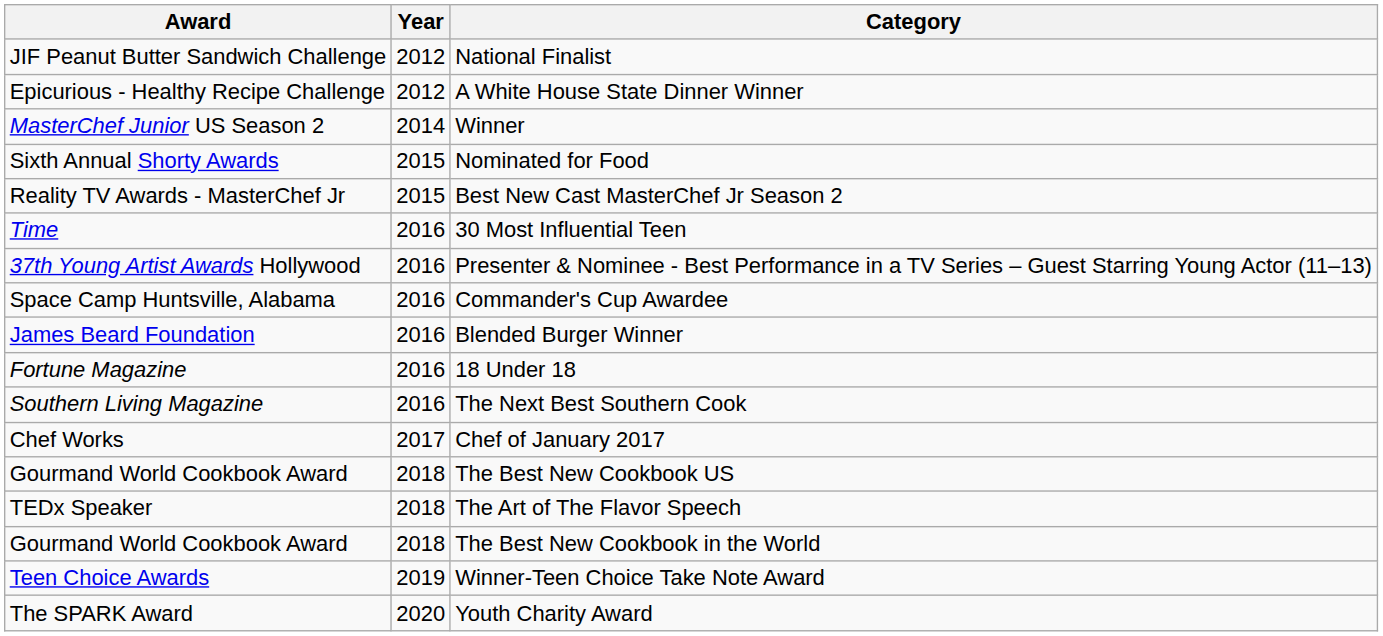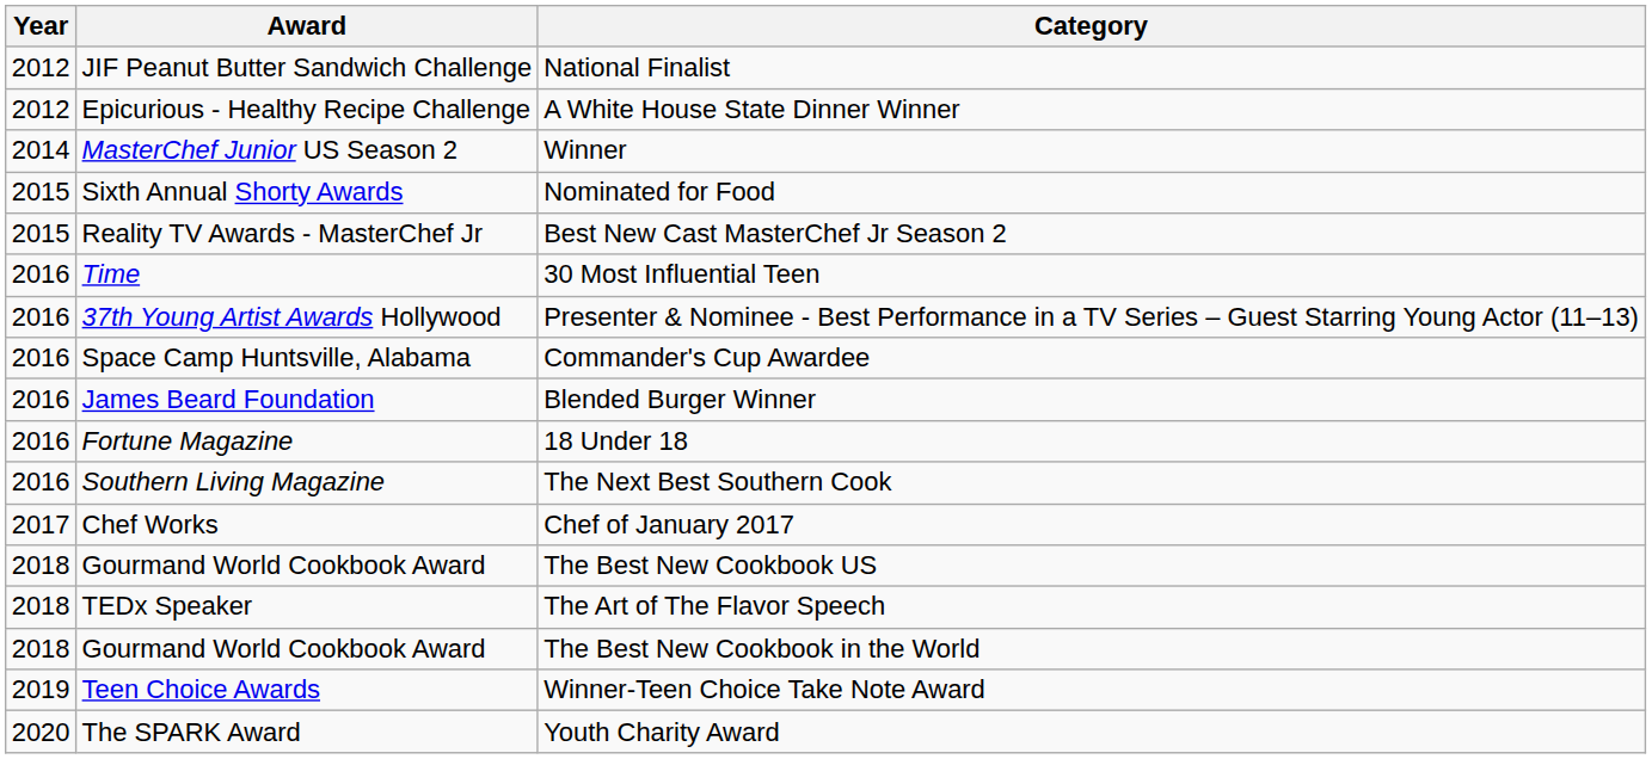 <table class="wikitable">
 <tr>
+<th>Year</th>
 <th>Award</th>
-<th>Year</th>
 <th>Category</th>
 </tr>
 <tr>
+<td>2012</td>
 <td>JIF Peanut Butter Sandwich Challenge</td>
-<td>2012</td>
 <td>National Finalist</td>
 </tr>
 <tr>
+<td>2012</td>
 <td>Epicurious - Healthy Recipe Challenge</td>
-<td>2012</td>
 <td>A White House State Dinner Winner</td>
 </tr>
 <tr>
+<td>2014</td>
 <td><em><a href='#'>MasterChef Junior</a></em> US Season 2</td>
-<td>2014</td>
 <td>Winner</td>
 </tr>
 <tr>
+<td>2015</td>
 <td>Sixth Annual <a href='#'>Shorty Awards</a></td>
-<td>2015</td>
 <td>Nominated for Food</td>
 </tr>
 <tr>
+<td>2015</td>
 <td>Reality TV Awards - MasterChef Jr</td>
-<td>2015</td>
 <td>Best New Cast MasterChef Jr Season 2</td>
 </tr>
 <tr>
+<td>2016</td>
 <td><em><a href='#'>Time</a></em></td>
-<td>2016</td>
 <td>30 Most Influential Teen</td>
 </tr>
 <tr>
+<td>2016</td>
 <td><em><a href='#'>37th Young Artist Awards</a></em> Hollywood</td>
-<td>2016</td>
 <td>Presenter & Nominee - Best Performance in a TV Series – Guest Starring Young Actor (11–13)</td>
 </tr>
 <tr>
+<td>2016</td>
 <td>Space Camp Huntsville, Alabama</td>
-<td>2016</td>
 <td>Commander's Cup Awardee</td>
 </tr>
 <tr>
+<td>2016</td>
 <td><a href='#'>James Beard Foundation</a></td>
-<td>2016</td>
 <td>Blended Burger Winner</td>
 </tr>
 <tr>
+<td>2016</td>
 <td><em>Fortune Magazine</em></td>
-<td>2016</td>
 <td>18 Under 18</td>
 </tr>
 <tr>
+<td>2016</td>
 <td><em>Southern Living Magazine</em></td>
-<td>2016</td>
 <td>The Next Best Southern Cook</td>
 </tr>
 <tr>
+<td>2017</td>
 <td>Chef Works</td>
-<td>2017</td>
 <td>Chef of January 2017</td>
 </tr>
 <tr>
+<td>2018</td>
 <td>Gourmand World Cookbook Award</td>
-<td>2018</td>
 <td>The Best New Cookbook US</td>
 </tr>
 <tr>
+<td>2018</td>
 <td>TEDx Speaker</td>
-<td>2018</td>
 <td>The Art of The Flavor Speech</td>
 </tr>
 <tr>
+<td>2018</td>
 <td>Gourmand World Cookbook Award</td>
-<td>2018</td>
 <td>The Best New Cookbook in the World</td>
 </tr>
 <tr>
+<td>2019</td>
 <td><a href='#'>Teen Choice Awards</a></td>
-<td>2019</td>
 <td>Winner-Teen Choice Take Note Award</td>
 </tr>
 <tr>
+<td>2020</td>
 <td>The SPARK Award</td>
-<td>2020</td>
 <td>Youth Charity Award</td>
 </tr>
 </table>
